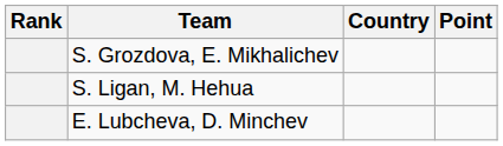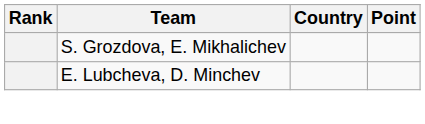 <table class="wikitable sortable">
 <tr>
 <th>Rank</th>
 <th>Team</th>
 <th>Country</th>
 <th>Point</th>
 </tr>
 <tr>
 <th></th>
 <td>S. Grozdova, E. Mikhalichev</td>
 <td></td>
 <td></td>
 </tr>
 <tr>
 <th></th>
-<td>S. Ligan, M. Hehua</td>
-<td></td>
-<td></td>
-</tr>
-<tr>
-<th></th>
 <td>E. Lubcheva, D. Minchev</td>
 <td></td>
 <td></td>
 </tr>
 </table>
